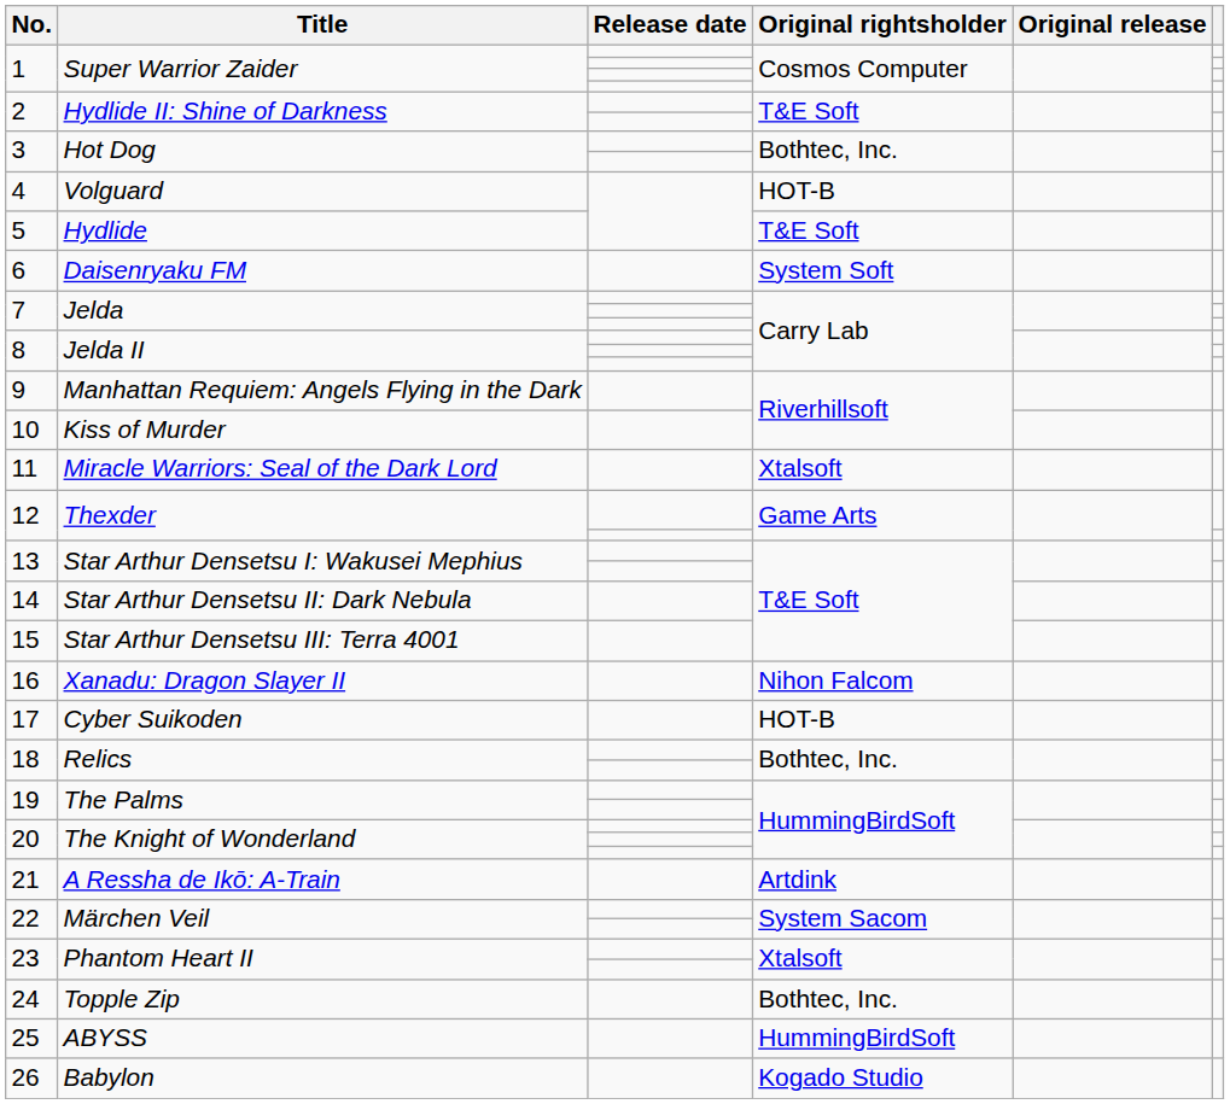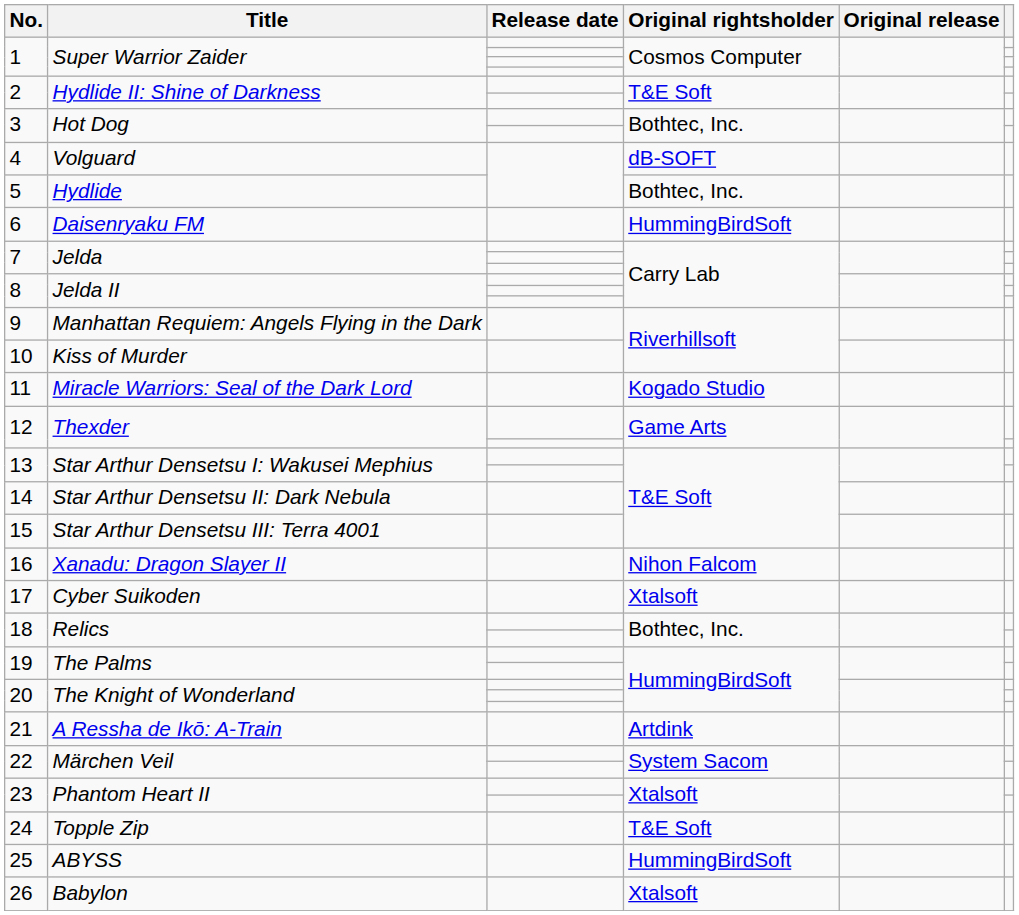 <table class="wikitable sortable" width="auto">
 <tr>
 <th>No.</th>
 <th>Title</th>
 <th>Release date</th>
 <th>Original rightsholder</th>
 <th>Original release</th>
 <th></th>
 </tr>
 <tr>
 <td rowspan="4">1</td>
 <td rowspan="4"><em>Super Warrior Zaider</em></td>
 <td></td>
 <td rowspan="4">Cosmos Computer</td>
 <td rowspan="4"></td>
 <td></td>
 </tr>
 <tr>
 <td><em></em></td>
 <td></td>
 </tr>
 <tr>
 <td><em></em></td>
 <td></td>
 </tr>
 <tr>
 <td><em></em></td>
 <td></td>
 </tr>
 <tr>
 <td rowspan="2">2</td>
 <td rowspan="2"><em><a href='#'>Hydlide II: Shine of Darkness</a></em></td>
 <td></td>
 <td rowspan="2"><a href='#'>T&E Soft</a></td>
 <td rowspan="2"></td>
 <td></td>
 </tr>
 <tr>
 <td></td>
 <td></td>
 </tr>
 <tr>
 <td rowspan="2">3</td>
 <td rowspan="2"><em>Hot Dog</em></td>
 <td><em></em></td>
 <td rowspan="2">Bothtec, Inc.</td>
 <td rowspan="2"></td>
 <td></td>
 </tr>
 <tr>
 <td></td>
 <td></td>
 </tr>
 <tr>
 <td>4</td>
 <td><em>Volguard</em></td>
 <td rowspan="2"></td>
-<td>HOT-B</td>
+<td><a href='#'>dB-SOFT</a></td>
 <td></td>
 <td></td>
 </tr>
 <tr>
 <td>5</td>
 <td><em><a href='#'>Hydlide</a></em></td>
-<td><a href='#'>T&E Soft</a></td>
+<td>Bothtec, Inc.</td>
 <td></td>
 <td></td>
 </tr>
 <tr>
 <td>6</td>
 <td><a href='#'><em>Daisenryaku FM</em></a></td>
 <td></td>
-<td><a href='#'>System Soft</a></td>
+<td><a href='#'>HummingBirdSoft</a></td>
 <td></td>
 <td></td>
 </tr>
 <tr>
 <td rowspan="3">7</td>
 <td rowspan="3"><em>Jelda</em></td>
 <td></td>
 <td rowspan="6">Carry Lab</td>
 <td rowspan="3"></td>
 <td></td>
 </tr>
 <tr>
 <td><em></em></td>
 <td></td>
 </tr>
 <tr>
 <td><em></em></td>
 <td></td>
 </tr>
 <tr>
 <td rowspan="3">8</td>
 <td rowspan="3"><em>Jelda II</em></td>
 <td></td>
 <td rowspan="3"></td>
 <td></td>
 </tr>
 <tr>
 <td><em></em></td>
 <td></td>
 </tr>
 <tr>
 <td><em></em></td>
 <td></td>
 </tr>
 <tr>
 <td>9</td>
 <td><em>Manhattan Requiem: Angels Flying in the Dark</em></td>
 <td></td>
 <td rowspan="2"><a href='#'>Riverhillsoft</a></td>
 <td></td>
 <td></td>
 </tr>
 <tr>
 <td>10</td>
 <td><em>Kiss of Murder</em></td>
 <td></td>
 <td></td>
 <td></td>
 </tr>
 <tr>
 <td>11</td>
 <td><em><a href='#'>Miracle Warriors: Seal of the Dark Lord</a></em></td>
 <td></td>
-<td><a href='#'>Xtalsoft</a></td>
+<td><a href='#'>Kogado Studio</a></td>
 <td></td>
 <td></td>
 </tr>
 <tr>
 <td rowspan="2">12</td>
 <td rowspan="2"><em><a href='#'>Thexder</a></em></td>
 <td></td>
 <td rowspan="2"><a href='#'>Game Arts</a></td>
 <td rowspan="2"></td>
 <td><br></td>
 </tr>
 <tr>
 <td></td>
 <td></td>
 </tr>
 <tr>
 <td rowspan="2">13</td>
 <td rowspan="2"><em>Star Arthur Densetsu I: Wakusei Mephius</em></td>
 <td></td>
 <td rowspan="4"><a href='#'>T&E Soft</a></td>
 <td rowspan="2"></td>
 <td></td>
 </tr>
 <tr>
 <td><em></em></td>
 <td></td>
 </tr>
 <tr>
 <td>14</td>
 <td><em>Star Arthur Densetsu II: Dark Nebula</em></td>
 <td></td>
 <td></td>
 <td></td>
 </tr>
 <tr>
 <td>15</td>
 <td><em>Star Arthur Densetsu III: Terra 4001</em></td>
 <td></td>
 <td></td>
 <td></td>
 </tr>
 <tr>
 <td>16</td>
 <td><a href='#'><em>Xanadu: Dragon Slayer II</em></a></td>
 <td></td>
 <td><a href='#'>Nihon Falcom</a></td>
 <td></td>
 <td></td>
 </tr>
 <tr>
 <td>17</td>
 <td><em>Cyber Suikoden</em></td>
 <td></td>
-<td>HOT-B</td>
+<td><a href='#'>Xtalsoft</a></td>
 <td></td>
 <td></td>
 </tr>
 <tr>
 <td rowspan="2">18</td>
 <td rowspan="2"><em>Relics</em></td>
 <td></td>
 <td rowspan="2">Bothtec, Inc.</td>
 <td rowspan="2"></td>
 <td></td>
 </tr>
 <tr>
 <td></td>
 <td></td>
 </tr>
 <tr>
 <td rowspan="2">19</td>
 <td rowspan="2"><em>The Palms</em></td>
 <td></td>
 <td rowspan="5"><a href='#'>HummingBirdSoft</a></td>
 <td rowspan="2"></td>
 <td></td>
 </tr>
 <tr>
 <td></td>
 <td></td>
 </tr>
 <tr>
 <td rowspan="3">20</td>
 <td rowspan="3"><em>The Knight of Wonderland</em></td>
 <td></td>
 <td rowspan="3"></td>
 <td></td>
 </tr>
 <tr>
 <td><em></em></td>
 <td></td>
 </tr>
 <tr>
 <td><em></em></td>
 <td></td>
 </tr>
 <tr>
 <td>21</td>
 <td><a href='#'><em>A Ressha de Ikō: A-Train</em></a></td>
 <td></td>
 <td><a href='#'>Artdink</a></td>
 <td></td>
 <td></td>
 </tr>
 <tr>
 <td rowspan="2">22</td>
 <td rowspan="2"><em>Märchen Veil</em></td>
 <td></td>
 <td rowspan="2"><a href='#'>System Sacom</a></td>
 <td rowspan="2"></td>
 <td></td>
 </tr>
 <tr>
 <td><em></em></td>
 <td></td>
 </tr>
 <tr>
 <td rowspan="2">23</td>
 <td rowspan="2"><em>Phantom Heart II</em></td>
 <td></td>
 <td rowspan="2"><a href='#'>Xtalsoft</a></td>
 <td rowspan="2"></td>
 <td></td>
 </tr>
 <tr>
 <td><em></em></td>
 <td></td>
 </tr>
 <tr>
 <td>24</td>
 <td><em>Topple Zip</em></td>
 <td></td>
-<td>Bothtec, Inc.</td>
+<td><a href='#'>T&E Soft</a></td>
 <td></td>
 <td></td>
 </tr>
 <tr>
 <td>25</td>
 <td><em>ABYSS</em></td>
 <td></td>
 <td><a href='#'>HummingBirdSoft</a></td>
 <td></td>
 <td></td>
 </tr>
 <tr>
 <td>26</td>
 <td><em>Babylon</em></td>
 <td></td>
-<td><a href='#'>Kogado Studio</a></td>
+<td><a href='#'>Xtalsoft</a></td>
 <td></td>
 <td></td>
 </tr>
 </table>
